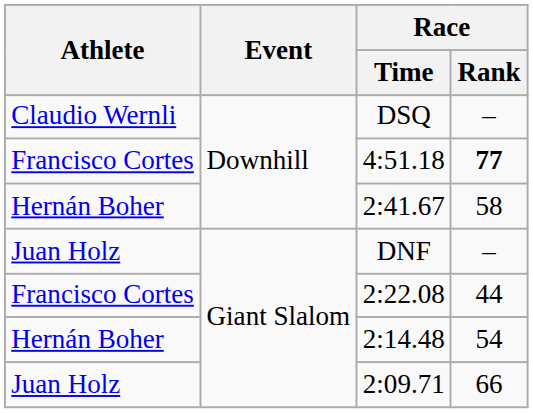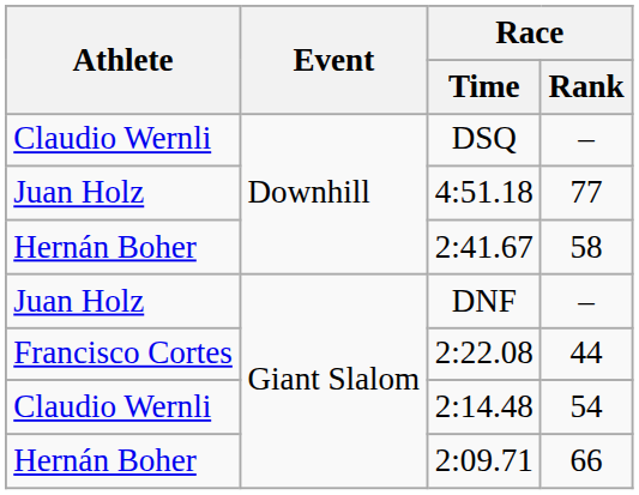 <table class="wikitable" style="font-size:90%">
 <tr>
 <th rowspan="2">Athlete</th>
 <th rowspan="2">Event</th>
 <th colspan="2">Race</th>
 </tr>
 <tr>
 <th>Time</th>
 <th>Rank</th>
 </tr>
 <tr>
 <td><a href='#'>Claudio Wernli</a></td>
 <td rowspan="3">Downhill</td>
 <td align="center">DSQ</td>
 <td align="center">–</td>
 </tr>
 <tr>
-<td><a href='#'>Francisco Cortes</a></td>
+<td><a href='#'>Juan Holz</a></td>
 <td align="center">4:51.18</td>
-<td align="center"><strong>77</strong></td>
+<td align="center">77</td>
 </tr>
 <tr>
 <td><a href='#'>Hernán Boher</a></td>
 <td align="center">2:41.67</td>
 <td align="center">58</td>
 </tr>
 <tr>
 <td><a href='#'>Juan Holz</a></td>
 <td rowspan="4">Giant Slalom</td>
 <td align="center">DNF</td>
 <td align="center">–</td>
 </tr>
 <tr>
 <td><a href='#'>Francisco Cortes</a></td>
 <td align="center">2:22.08</td>
 <td align="center">44</td>
 </tr>
 <tr>
-<td><a href='#'>Hernán Boher</a></td>
+<td><a href='#'>Claudio Wernli</a></td>
 <td align="center">2:14.48</td>
 <td align="center">54</td>
 </tr>
 <tr>
-<td><a href='#'>Juan Holz</a></td>
+<td><a href='#'>Hernán Boher</a></td>
 <td align="center">2:09.71</td>
 <td align="center">66</td>
 </tr>
 </table>
